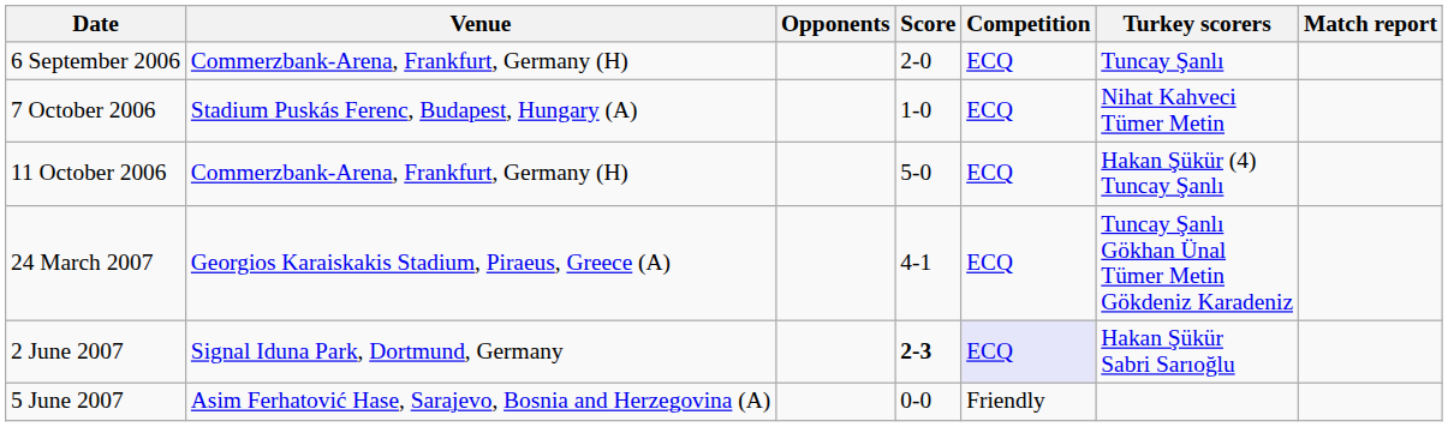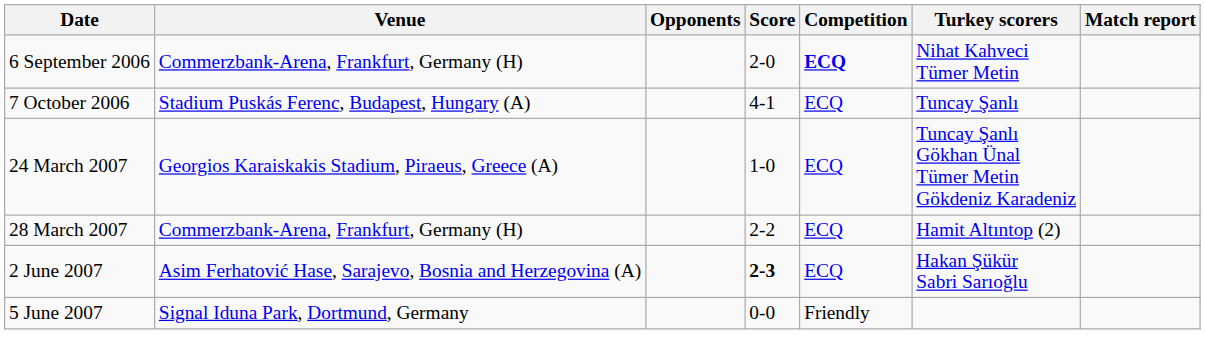 <table class="wikitable">
 <tr>
 <th>Date</th>
 <th>Venue</th>
 <th>Opponents</th>
 <th>Score</th>
 <th>Competition</th>
 <th>Turkey scorers</th>
 <th>Match report</th>
 </tr>
 <tr>
 <td>6 September 2006</td>
 <td><a href='#'>Commerzbank-Arena</a>, <a href='#'>Frankfurt</a>, Germany (H)</td>
 <td></td>
 <td>2-0</td>
-<td><a href='#'>ECQ</a></td>
-<td><a href='#'>Tuncay Şanlı</a></td>
+<td><strong><a href='#'>ECQ</a></strong></td>
+<td><a href='#'>Nihat Kahveci</a><br><a href='#'>Tümer Metin</a></td>
 <td></td>
 </tr>
 <tr>
 <td>7 October 2006</td>
 <td><a href='#'>Stadium Puskás Ferenc</a>, <a href='#'>Budapest</a>, <a href='#'>Hungary</a> (A)</td>
 <td></td>
-<td>1-0</td>
+<td>4-1</td>
 <td><a href='#'>ECQ</a></td>
-<td><a href='#'>Nihat Kahveci</a><br><a href='#'>Tümer Metin</a></td>
-<td></td>
-</tr>
-<tr>
-<td>11 October 2006</td>
-<td><a href='#'>Commerzbank-Arena</a>, <a href='#'>Frankfurt</a>, Germany (H)</td>
-<td></td>
-<td>5-0</td>
-<td><a href='#'>ECQ</a></td>
-<td><a href='#'>Hakan Şükür</a> (4)<br><a href='#'>Tuncay Şanlı</a></td>
+<td><a href='#'>Tuncay Şanlı</a></td>
 <td></td>
 </tr>
 <tr>
 <td>24 March 2007</td>
 <td><a href='#'>Georgios Karaiskakis Stadium</a>, <a href='#'>Piraeus</a>, <a href='#'>Greece</a> (A)</td>
 <td></td>
-<td>4-1</td>
+<td>1-0</td>
 <td><a href='#'>ECQ</a></td>
 <td><a href='#'>Tuncay Şanlı</a><br><a href='#'>Gökhan Ünal</a><br><a href='#'>Tümer Metin</a><br><a href='#'>Gökdeniz Karadeniz</a></td>
 <td></td>
 </tr>
 <tr>
+<td>28 March 2007</td>
+<td><a href='#'>Commerzbank-Arena</a>, <a href='#'>Frankfurt</a>, Germany (H)</td>
+<td></td>
+<td>2-2</td>
+<td><a href='#'>ECQ</a></td>
+<td><a href='#'>Hamit Altıntop</a> (2)</td>
+<td></td>
+</tr>
+<tr>
 <td>2 June 2007</td>
-<td><a href='#'>Signal Iduna Park</a>, <a href='#'>Dortmund</a>, Germany</td>
+<td><a href='#'>Asim Ferhatović Hase</a>, <a href='#'>Sarajevo</a>, <a href='#'>Bosnia and Herzegovina</a> (A)</td>
 <td></td>
 <td><strong>2-3</strong></td>
-<td style="background: lavender;"><a href='#'>ECQ</a></td>
+<td><a href='#'>ECQ</a></td>
 <td><a href='#'>Hakan Şükür</a><br><a href='#'>Sabri Sarıoğlu</a></td>
 <td></td>
 </tr>
 <tr>
 <td>5 June 2007</td>
-<td><a href='#'>Asim Ferhatović Hase</a>, <a href='#'>Sarajevo</a>, <a href='#'>Bosnia and Herzegovina</a> (A)</td>
+<td><a href='#'>Signal Iduna Park</a>, <a href='#'>Dortmund</a>, Germany</td>
 <td></td>
 <td>0-0</td>
 <td>Friendly</td>
 <td></td>
 <td> </td>
 </tr>
 </table>
